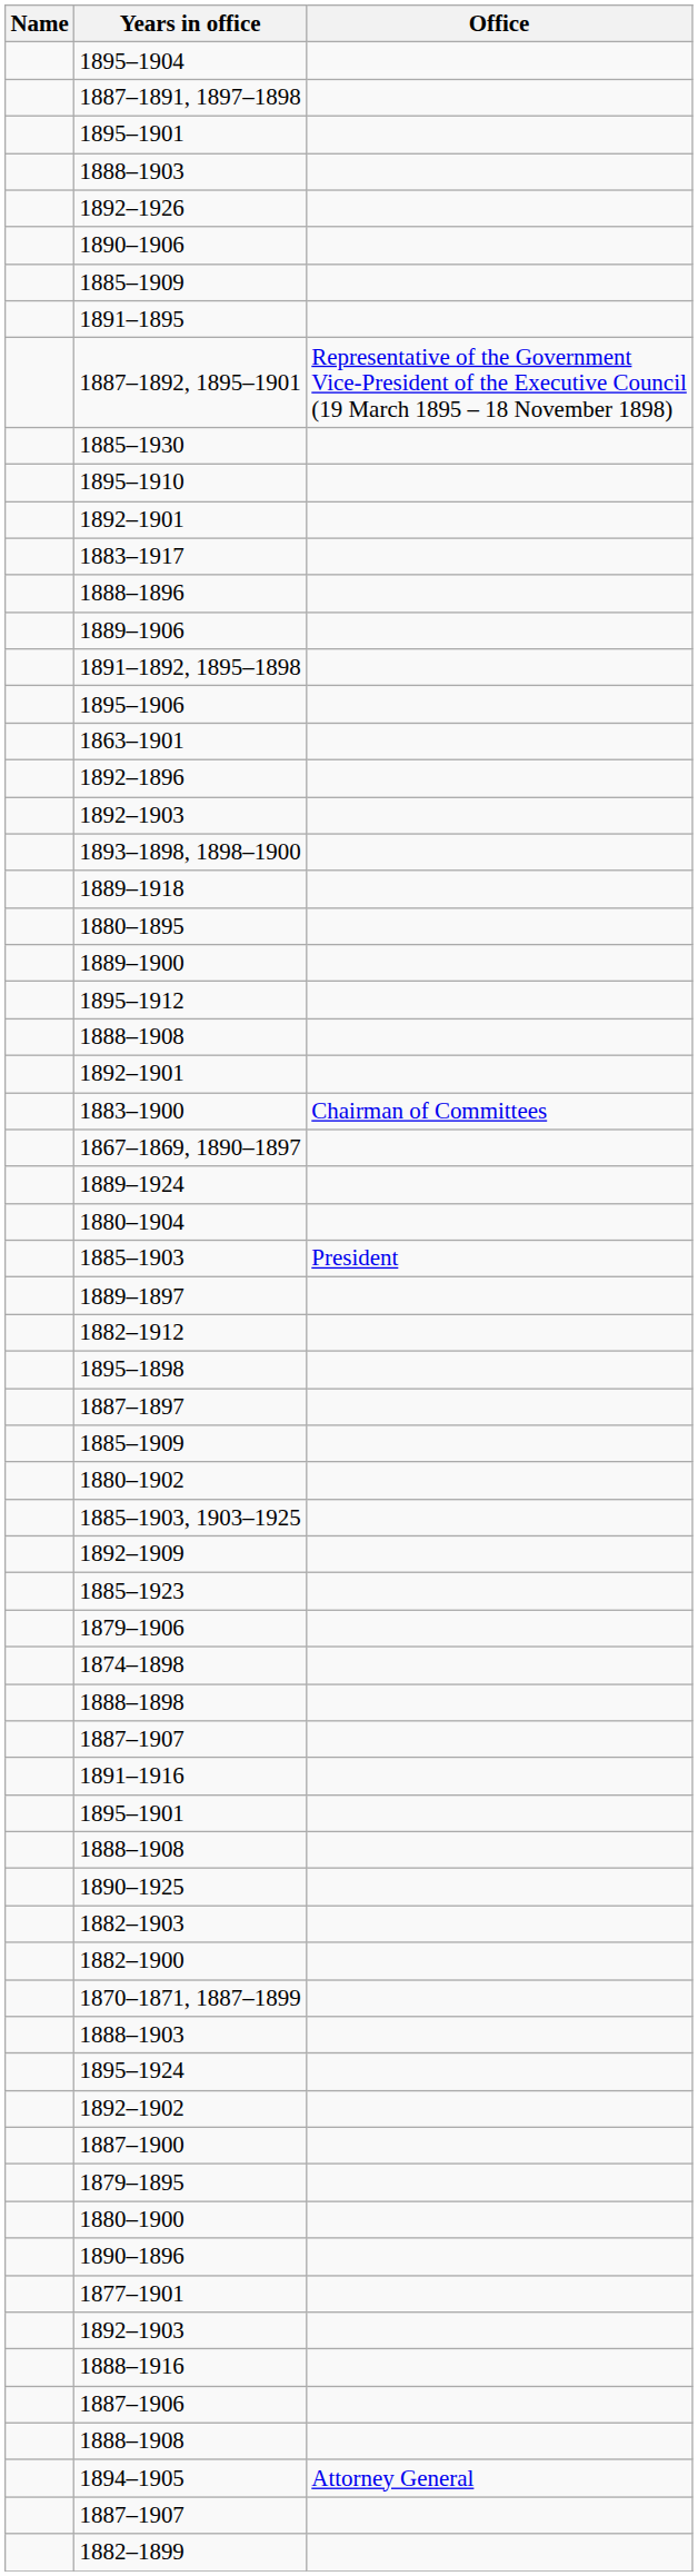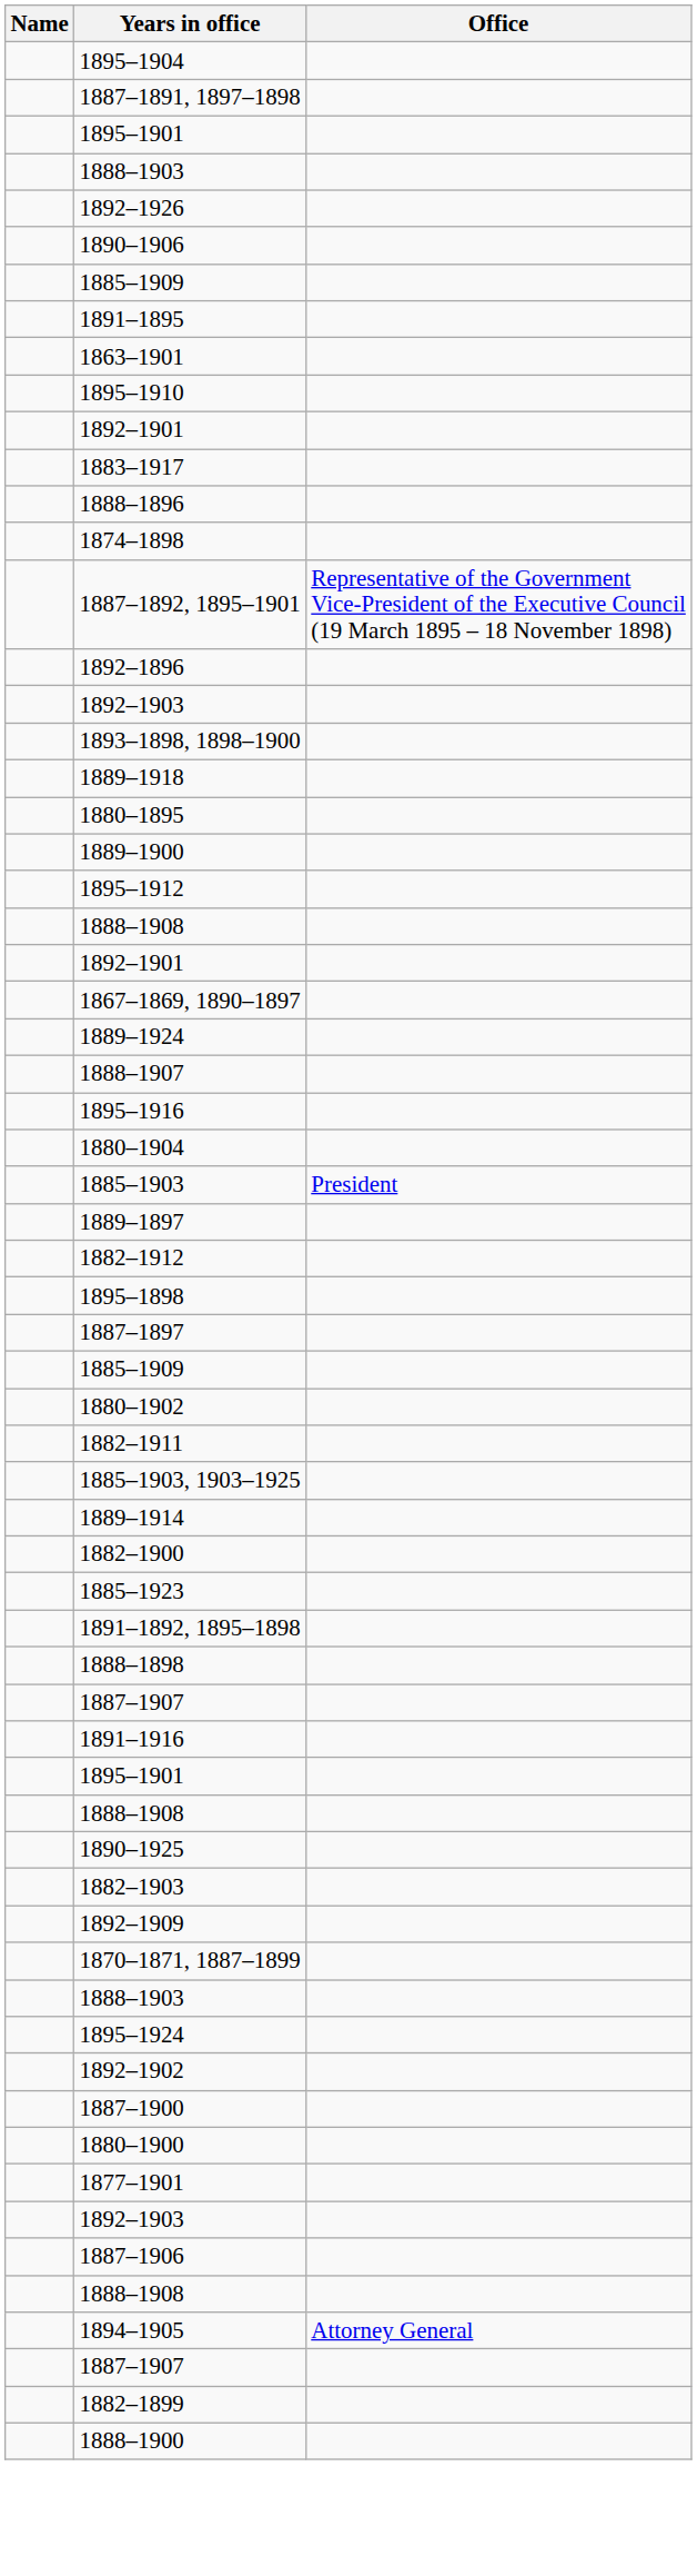 <table class="wikitable sortable">
 <tr>
 <th>Name</th>
 <th>Years in office</th>
 <th>Office</th>
 </tr>
 <tr>
 <td></td>
 <td>1895–1904</td>
 <td></td>
 </tr>
 <tr>
 <td></td>
 <td>1887–1891, 1897–1898</td>
 <td></td>
 </tr>
 <tr>
 <td></td>
 <td>1895–1901</td>
 <td></td>
 </tr>
 <tr>
 <td></td>
 <td>1888–1903</td>
 <td></td>
 </tr>
 <tr>
 <td></td>
 <td>1892–1926</td>
 <td></td>
 </tr>
 <tr>
 <td></td>
 <td>1890–1906</td>
 <td></td>
 </tr>
 <tr>
 <td></td>
 <td>1885–1909</td>
 <td></td>
 </tr>
 <tr>
 <td></td>
 <td>1891–1895</td>
 <td></td>
 </tr>
 <tr>
 <td></td>
-<td>1887–1892, 1895–1901</td>
-<td><a href='#'>Representative of the Government</a><br><a href='#'>Vice-President of the Executive Council</a><br>(19 March 1895 – 18 November 1898)</td>
-</tr>
-<tr>
-<td></td>
-<td>1885–1930</td>
+<td>1863–1901</td>
 <td></td>
 </tr>
 <tr>
 <td></td>
 <td>1895–1910</td>
 <td></td>
 </tr>
 <tr>
 <td></td>
 <td>1892–1901</td>
 <td></td>
 </tr>
 <tr>
 <td></td>
 <td>1883–1917</td>
 <td></td>
 </tr>
 <tr>
 <td></td>
 <td>1888–1896</td>
 <td></td>
 </tr>
 <tr>
 <td></td>
-<td>1889–1906</td>
+<td>1874–1898</td>
 <td></td>
 </tr>
 <tr>
 <td></td>
-<td>1891–1892, 1895–1898</td>
-<td></td>
-</tr>
-<tr>
-<td></td>
-<td>1895–1906</td>
-<td></td>
-</tr>
-<tr>
-<td></td>
-<td>1863–1901</td>
-<td></td>
+<td>1887–1892, 1895–1901</td>
+<td><a href='#'>Representative of the Government</a><br><a href='#'>Vice-President of the Executive Council</a><br>(19 March 1895 – 18 November 1898)</td>
 </tr>
 <tr>
 <td></td>
 <td>1892–1896</td>
 <td></td>
 </tr>
 <tr>
 <td></td>
 <td>1892–1903</td>
 <td></td>
 </tr>
 <tr>
 <td></td>
 <td>1893–1898, 1898–1900</td>
 <td></td>
 </tr>
 <tr>
 <td></td>
 <td>1889–1918</td>
 <td></td>
 </tr>
 <tr>
 <td></td>
 <td>1880–1895</td>
 <td></td>
 </tr>
 <tr>
 <td></td>
 <td>1889–1900</td>
 <td></td>
 </tr>
 <tr>
 <td></td>
 <td>1895–1912</td>
 <td></td>
 </tr>
 <tr>
 <td></td>
 <td>1888–1908</td>
 <td></td>
 </tr>
 <tr>
 <td></td>
 <td>1892–1901</td>
 <td></td>
 </tr>
 <tr>
 <td></td>
-<td>1883–1900</td>
-<td><a href='#'>Chairman of Committees</a></td>
-</tr>
-<tr>
-<td></td>
 <td>1867–1869, 1890–1897</td>
 <td></td>
 </tr>
 <tr>
 <td></td>
 <td>1889–1924</td>
+<td></td>
+</tr>
+<tr>
+<td></td>
+<td>1888–1907</td>
+<td></td>
+</tr>
+<tr>
+<td></td>
+<td>1895–1916</td>
 <td></td>
 </tr>
 <tr>
 <td></td>
 <td>1880–1904</td>
 <td></td>
 </tr>
 <tr>
 <td></td>
 <td>1885–1903</td>
 <td><a href='#'>President</a></td>
 </tr>
 <tr>
 <td></td>
 <td>1889–1897</td>
 <td></td>
 </tr>
 <tr>
 <td></td>
 <td>1882–1912</td>
 <td></td>
 </tr>
 <tr>
 <td></td>
 <td>1895–1898</td>
 <td></td>
 </tr>
 <tr>
 <td></td>
 <td>1887–1897</td>
 <td></td>
 </tr>
 <tr>
 <td></td>
 <td>1885–1909</td>
 <td></td>
 </tr>
 <tr>
 <td></td>
 <td>1880–1902</td>
 <td></td>
 </tr>
 <tr>
 <td></td>
+<td>1882–1911</td>
+<td></td>
+</tr>
+<tr>
+<td></td>
 <td>1885–1903, 1903–1925</td>
 <td></td>
 </tr>
 <tr>
 <td></td>
-<td>1892–1909</td>
+<td>1889–1914</td>
+<td></td>
+</tr>
+<tr>
+<td></td>
+<td>1882–1900</td>
 <td></td>
 </tr>
 <tr>
 <td></td>
 <td>1885–1923</td>
 <td></td>
 </tr>
 <tr>
 <td></td>
-<td>1879–1906</td>
-<td></td>
-</tr>
-<tr>
-<td></td>
-<td>1874–1898</td>
+<td>1891–1892, 1895–1898</td>
 <td></td>
 </tr>
 <tr>
 <td></td>
 <td>1888–1898</td>
 <td></td>
 </tr>
 <tr>
 <td></td>
 <td>1887–1907</td>
 <td></td>
 </tr>
 <tr>
 <td></td>
 <td>1891–1916</td>
 <td></td>
 </tr>
 <tr>
 <td></td>
 <td>1895–1901</td>
 <td></td>
 </tr>
 <tr>
 <td></td>
 <td>1888–1908</td>
 <td></td>
 </tr>
 <tr>
 <td></td>
 <td>1890–1925</td>
 <td></td>
 </tr>
 <tr>
 <td></td>
 <td>1882–1903</td>
 <td></td>
 </tr>
 <tr>
 <td></td>
-<td>1882–1900</td>
+<td>1892–1909</td>
 <td></td>
 </tr>
 <tr>
 <td></td>
 <td>1870–1871, 1887–1899</td>
 <td></td>
 </tr>
 <tr>
 <td></td>
 <td>1888–1903</td>
 <td></td>
 </tr>
 <tr>
 <td></td>
 <td>1895–1924</td>
 <td></td>
 </tr>
 <tr>
 <td></td>
 <td>1892–1902</td>
 <td></td>
 </tr>
 <tr>
 <td></td>
 <td>1887–1900</td>
 <td></td>
 </tr>
 <tr>
 <td></td>
-<td>1879–1895</td>
-<td></td>
-</tr>
-<tr>
-<td></td>
 <td>1880–1900</td>
-<td></td>
-</tr>
-<tr>
-<td></td>
-<td>1890–1896</td>
 <td></td>
 </tr>
 <tr>
 <td></td>
 <td>1877–1901</td>
 <td></td>
 </tr>
 <tr>
 <td></td>
 <td>1892–1903</td>
-<td></td>
-</tr>
-<tr>
-<td></td>
-<td>1888–1916</td>
 <td></td>
 </tr>
 <tr>
 <td></td>
 <td>1887–1906</td>
 <td></td>
 </tr>
 <tr>
 <td></td>
 <td>1888–1908</td>
 <td></td>
 </tr>
 <tr>
 <td></td>
 <td>1894–1905</td>
 <td><a href='#'>Attorney General</a></td>
 </tr>
 <tr>
 <td></td>
 <td>1887–1907</td>
 <td></td>
 </tr>
 <tr>
 <td></td>
 <td>1882–1899</td>
 <td></td>
 </tr>
+<tr>
+<td></td>
+<td>1888–1900</td>
+<td></td>
+</tr>
 </table>
